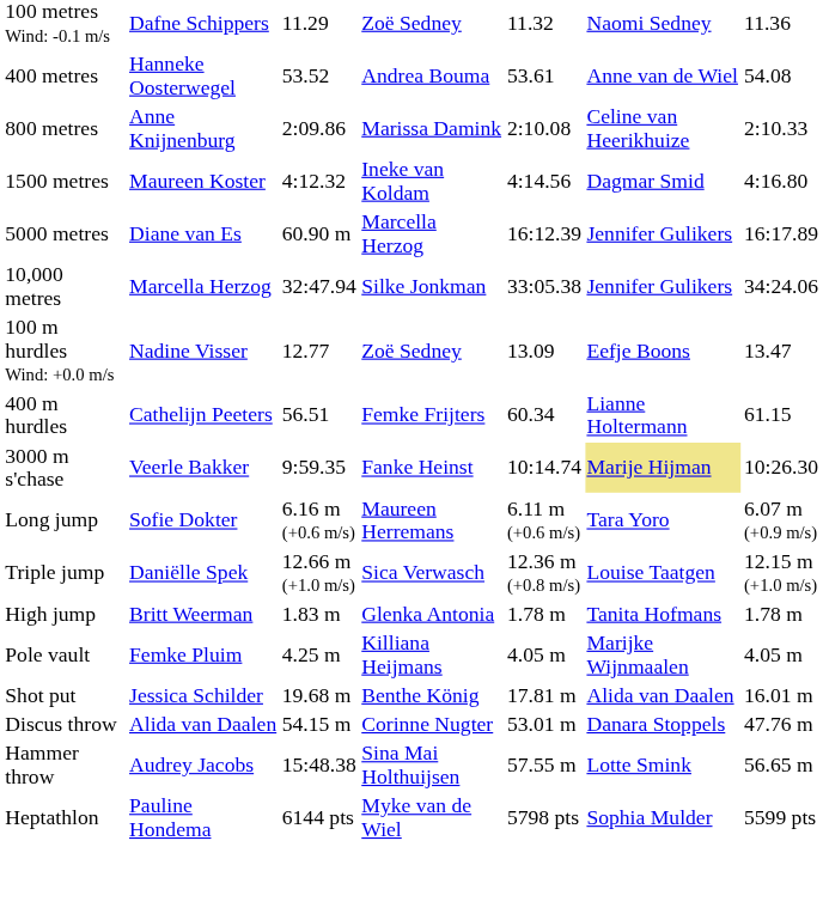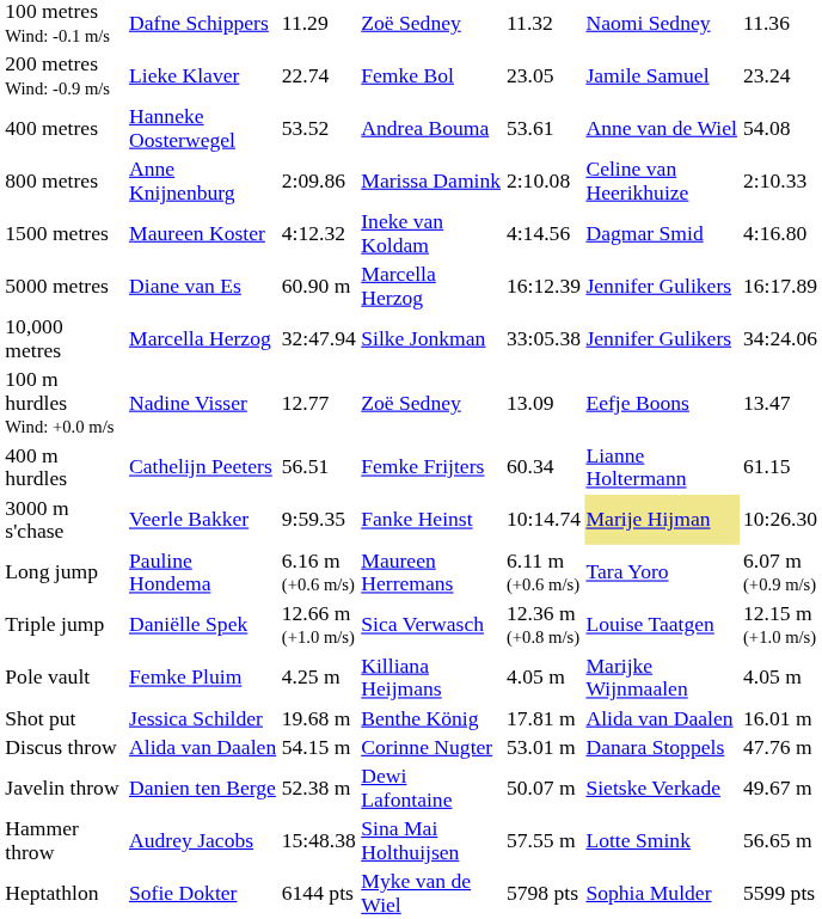 <table>
 <tr>
 <td>100 metres<br><small>Wind: -0.1 m/s</small></td>
 <td><a href='#'>Dafne Schippers</a></td>
 <td>11.29</td>
 <td><a href='#'>Zoë Sedney</a></td>
 <td>11.32</td>
 <td><a href='#'>Naomi Sedney</a></td>
 <td>11.36</td>
+</tr>
+<tr>
+<td>200 metres<br><small>Wind: -0.9 m/s</small></td>
+<td><a href='#'>Lieke Klaver</a></td>
+<td>22.74</td>
+<td><a href='#'>Femke Bol</a></td>
+<td>23.05</td>
+<td><a href='#'>Jamile Samuel</a></td>
+<td>23.24</td>
 </tr>
 <tr>
 <td>400 metres</td>
 <td><a href='#'>Hanneke Oosterwegel</a></td>
 <td>53.52</td>
 <td><a href='#'>Andrea Bouma</a></td>
 <td>53.61</td>
 <td><a href='#'>Anne van de Wiel</a></td>
 <td>54.08</td>
 </tr>
 <tr>
 <td>800 metres</td>
 <td><a href='#'>Anne Knijnenburg</a></td>
 <td>2:09.86</td>
 <td><a href='#'>Marissa Damink</a></td>
 <td>2:10.08</td>
 <td><a href='#'>Celine van Heerikhuize</a></td>
 <td>2:10.33</td>
 </tr>
 <tr>
 <td>1500 metres</td>
 <td><a href='#'>Maureen Koster</a></td>
 <td>4:12.32</td>
 <td><a href='#'>Ineke van Koldam</a></td>
 <td>4:14.56</td>
 <td><a href='#'>Dagmar Smid</a></td>
 <td>4:16.80</td>
 </tr>
 <tr>
 <td>5000 metres</td>
 <td><a href='#'>Diane van Es</a></td>
 <td>60.90 m</td>
 <td><a href='#'>Marcella Herzog</a></td>
 <td>16:12.39</td>
 <td><a href='#'>Jennifer Gulikers</a></td>
 <td>16:17.89</td>
 </tr>
 <tr>
 <td>10,000 metres</td>
 <td><a href='#'>Marcella Herzog</a></td>
 <td>32:47.94</td>
 <td><a href='#'>Silke Jonkman</a></td>
 <td>33:05.38</td>
 <td><a href='#'>Jennifer Gulikers </a></td>
 <td>34:24.06</td>
 </tr>
 <tr>
 <td>100 m hurdles<br><small>Wind: +0.0 m/s</small></td>
 <td><a href='#'>Nadine Visser</a></td>
 <td>12.77</td>
 <td><a href='#'>Zoë Sedney</a></td>
 <td>13.09</td>
 <td><a href='#'>Eefje Boons</a></td>
 <td>13.47</td>
 </tr>
 <tr>
 <td>400 m hurdles</td>
 <td><a href='#'>Cathelijn Peeters</a></td>
 <td>56.51</td>
 <td><a href='#'>Femke Frijters</a></td>
 <td>60.34</td>
 <td><a href='#'>Lianne Holtermann</a></td>
 <td>61.15</td>
 </tr>
 <tr>
 <td>3000 m s'chase</td>
 <td><a href='#'>Veerle Bakker</a></td>
 <td>9:59.35</td>
 <td><a href='#'>Fanke Heinst</a></td>
 <td>10:14.74</td>
 <td style="background: khaki;"><a href='#'>Marije Hijman</a></td>
 <td>10:26.30</td>
 </tr>
 <tr>
 <td>Long jump</td>
-<td><a href='#'>Sofie Dokter</a></td>
+<td><a href='#'>Pauline Hondema</a></td>
 <td>6.16 m<br><small>(+0.6 m/s)</small></td>
 <td><a href='#'>Maureen Herremans</a></td>
 <td>6.11 m<br><small>(+0.6 m/s)</small></td>
 <td><a href='#'>Tara Yoro</a></td>
 <td>6.07 m<br><small>(+0.9 m/s)</small></td>
 </tr>
 <tr>
 <td>Triple jump</td>
 <td><a href='#'>Daniëlle Spek</a></td>
 <td>12.66 m<br><small>(+1.0 m/s)</small></td>
 <td><a href='#'>Sica Verwasch</a></td>
 <td>12.36 m<br><small>(+0.8 m/s)</small></td>
 <td><a href='#'>Louise Taatgen</a></td>
 <td>12.15 m<br><small>(+1.0 m/s)</small></td>
-</tr>
-<tr>
-<td>High jump</td>
-<td><a href='#'>Britt Weerman</a></td>
-<td>1.83 m</td>
-<td><a href='#'>Glenka Antonia</a></td>
-<td>1.78 m</td>
-<td><a href='#'>Tanita Hofmans</a></td>
-<td>1.78 m</td>
 </tr>
 <tr>
 <td>Pole vault</td>
 <td><a href='#'>Femke Pluim</a></td>
 <td>4.25 m</td>
 <td><a href='#'>Killiana Heijmans</a></td>
 <td>4.05 m</td>
 <td><a href='#'>Marijke Wijnmaalen</a></td>
 <td>4.05 m</td>
 </tr>
 <tr>
 <td>Shot put</td>
 <td><a href='#'>Jessica Schilder</a></td>
 <td>19.68 m</td>
 <td><a href='#'>Benthe König</a></td>
 <td>17.81 m</td>
 <td><a href='#'>Alida van Daalen</a></td>
 <td>16.01 m</td>
 </tr>
 <tr>
 <td>Discus throw</td>
 <td><a href='#'>Alida van Daalen</a></td>
 <td>54.15 m</td>
 <td><a href='#'>Corinne Nugter</a></td>
 <td>53.01 m</td>
 <td><a href='#'>Danara Stoppels</a></td>
 <td>47.76 m</td>
 </tr>
 <tr>
+<td>Javelin throw</td>
+<td><a href='#'>Danien ten Berge</a></td>
+<td>52.38 m</td>
+<td><a href='#'>Dewi Lafontaine</a></td>
+<td>50.07 m</td>
+<td><a href='#'>Sietske Verkade</a></td>
+<td>49.67 m</td>
+</tr>
+<tr>
 <td>Hammer throw</td>
 <td><a href='#'>Audrey Jacobs</a></td>
 <td>15:48.38</td>
 <td><a href='#'>Sina Mai Holthuijsen</a></td>
 <td>57.55 m</td>
 <td><a href='#'>Lotte Smink</a></td>
 <td>56.65 m</td>
 </tr>
 <tr>
 <td>Heptathlon</td>
-<td><a href='#'>Pauline Hondema</a></td>
+<td><a href='#'>Sofie Dokter</a></td>
 <td>6144 pts</td>
 <td><a href='#'>Myke van de Wiel</a></td>
 <td>5798 pts</td>
 <td><a href='#'>Sophia Mulder</a></td>
 <td>5599 pts</td>
 </tr>
 </table>
